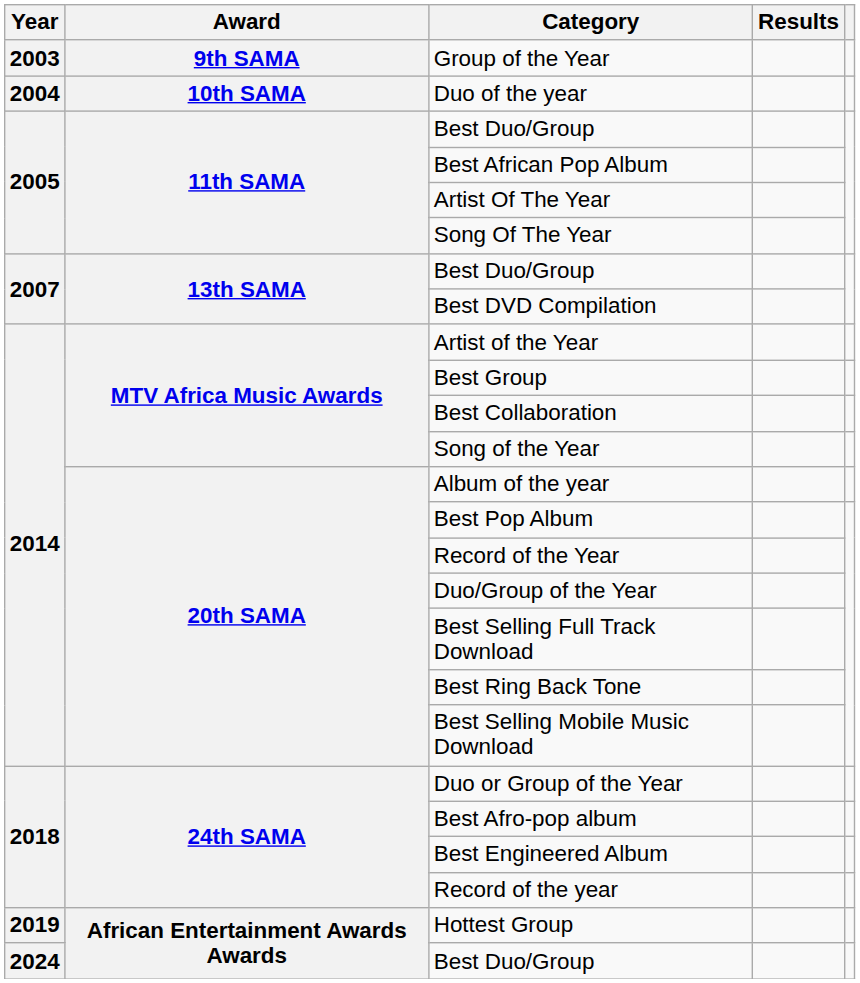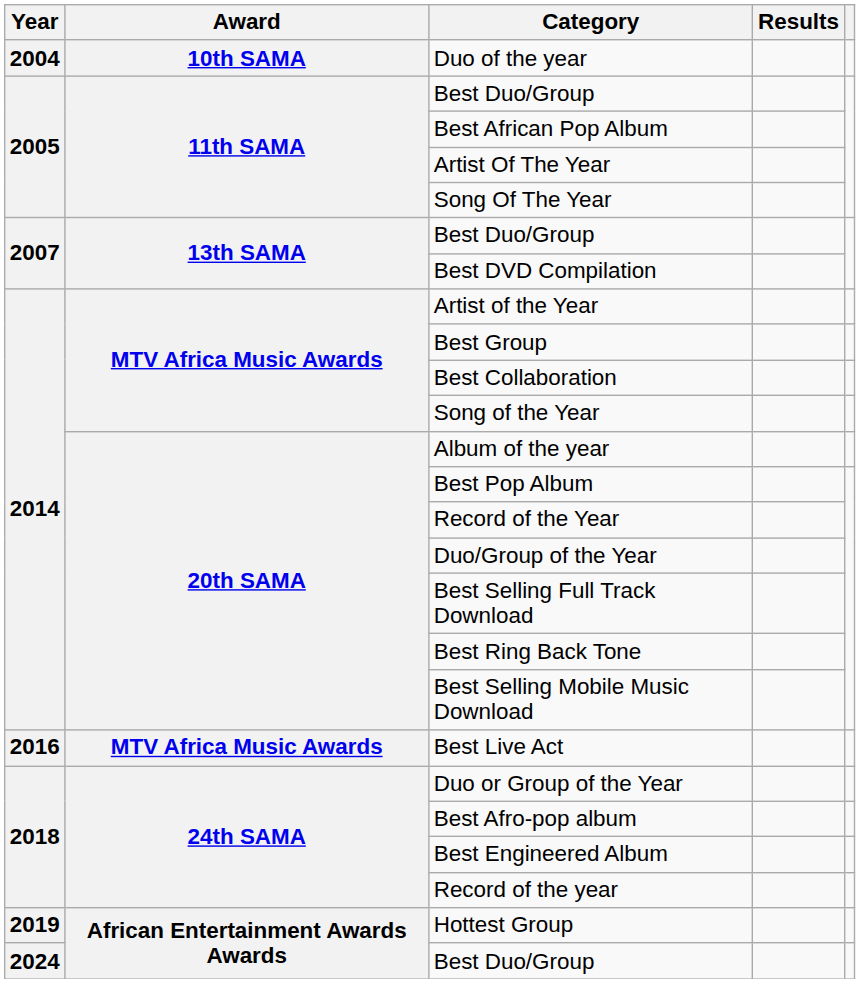 <table class="wikitable sortable">
 <tr>
 <th>Year</th>
 <th>Award</th>
 <th>Category</th>
 <th>Results</th>
 <th></th>
-</tr>
-<tr>
-<th>2003</th>
-<th><a href='#'>9th SAMA</a></th>
-<td>Group of the Year</td>
-<td></td>
-<td></td>
 </tr>
 <tr>
 <th>2004</th>
 <th><a href='#'>10th SAMA</a></th>
 <td>Duo of the year</td>
 <td></td>
 <td></td>
 </tr>
 <tr>
 <th rowspan="4">2005</th>
 <th rowspan="4"><a href='#'>11th SAMA</a></th>
 <td>Best Duo/Group</td>
 <td></td>
 <td rowspan="4"></td>
 </tr>
 <tr>
 <td>Best African Pop Album</td>
 <td></td>
 </tr>
 <tr>
 <td>Artist Of The Year</td>
 <td></td>
 </tr>
 <tr>
 <td>Song Of The Year</td>
 <td></td>
 </tr>
 <tr>
 <th rowspan="2">2007</th>
 <th rowspan="2"><a href='#'>13th SAMA</a></th>
 <td>Best Duo/Group</td>
 <td></td>
 <td rowspan="2"></td>
 </tr>
 <tr>
 <td>Best DVD Compilation</td>
 <td></td>
 </tr>
 <tr>
 <th rowspan="11">2014</th>
 <th rowspan="4"><a href='#'>MTV Africa Music Awards</a></th>
 <td>Artist of the Year</td>
 <td></td>
 <td></td>
 </tr>
 <tr>
 <td>Best Group</td>
 <td></td>
 <td></td>
 </tr>
 <tr>
 <td>Best Collaboration</td>
 <td></td>
 <td></td>
 </tr>
 <tr>
 <td>Song of the Year</td>
 <td></td>
 <td></td>
 </tr>
 <tr>
 <th rowspan="7"><a href='#'>20th SAMA</a></th>
 <td>Album of the year</td>
 <td></td>
 <td></td>
 </tr>
 <tr>
 <td>Best Pop Album</td>
 <td></td>
 <td rowspan="6"></td>
 </tr>
 <tr>
 <td>Record of the Year</td>
 <td></td>
 </tr>
 <tr>
 <td>Duo/Group of the Year</td>
 <td></td>
 </tr>
 <tr>
 <td>Best Selling Full Track Download</td>
 <td></td>
 </tr>
 <tr>
 <td>Best Ring Back Tone</td>
 <td></td>
 </tr>
 <tr>
 <td>Best Selling Mobile Music Download</td>
 <td></td>
 </tr>
 <tr>
+<th>2016</th>
+<th><a href='#'>MTV Africa Music Awards</a></th>
+<td>Best Live Act</td>
+<td></td>
+<td></td>
+</tr>
+<tr>
 <th rowspan="4">2018</th>
 <th rowspan="4"><a href='#'>24th SAMA</a></th>
 <td>Duo or Group of the Year</td>
 <td></td>
 <td></td>
 </tr>
 <tr>
 <td>Best Afro-pop album</td>
 <td></td>
 <td></td>
 </tr>
 <tr>
 <td>Best Engineered Album</td>
 <td></td>
 <td></td>
 </tr>
 <tr>
 <td>Record of the year</td>
 <td></td>
 <td></td>
 </tr>
 <tr>
 <th>2019</th>
 <th rowspan=2>African Entertainment Awards Awards</th>
 <td>Hottest Group</td>
 <td></td>
 <td></td>
 </tr>
 <tr>
 <th>2024</th>
 <td>Best Duo/Group</td>
 <td></td>
 <td></td>
 </tr>
 </table>
